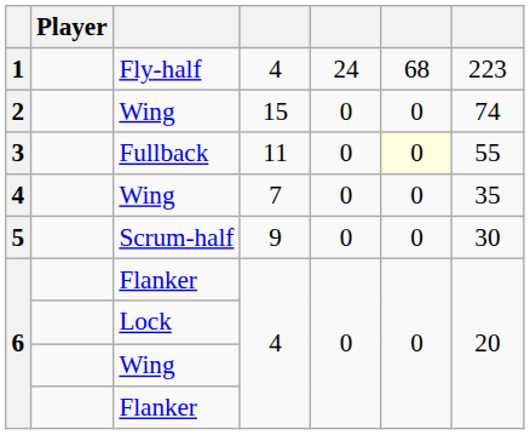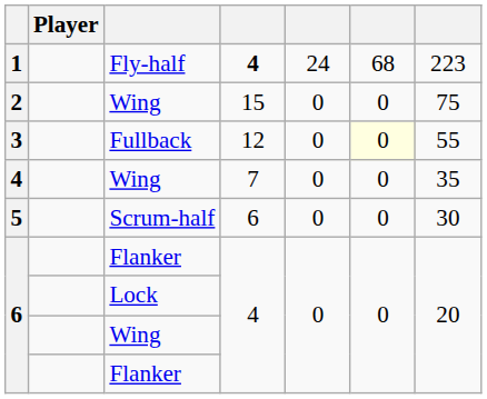 <table class="wikitable" style="font-size:95%;">
 <tr>
 <th></th>
 <th>Player</th>
 <th></th>
 <th width=35></th>
 <th width=35></th>
 <th width=35></th>
 <th width=35></th>
 </tr>
 <tr>
 <th align=center>1</th>
 <td> </td>
 <td align=left><a href='#'>Fly-half</a></td>
-<td align=center>4</td>
+<td align=center><strong>4</strong></td>
 <td align=center>24</td>
 <td align=center>68</td>
 <td align=center>223</td>
 </tr>
 <tr>
 <th align=center>2</th>
 <td> </td>
 <td align=left><a href='#'>Wing</a></td>
 <td align=center>15</td>
 <td align=center>0</td>
 <td align=center>0</td>
-<td align=center>74</td>
+<td align=center>75</td>
 </tr>
 <tr>
 <th align=center>3</th>
 <td> </td>
 <td align=left><a href='#'>Fullback</a></td>
-<td align=center>11</td>
+<td align=center>12</td>
 <td align=center>0</td>
 <td align=center style="background: lightyellow;">0</td>
 <td align=center>55</td>
 </tr>
 <tr>
 <th align=center>4</th>
 <td> </td>
 <td align=left><a href='#'>Wing</a></td>
 <td align=center>7</td>
 <td align=center>0</td>
 <td align=center>0</td>
 <td align=center>35</td>
 </tr>
 <tr>
 <th align=center>5</th>
 <td> </td>
 <td align=left><a href='#'>Scrum-half</a></td>
-<td align=center>9</td>
+<td align=center>6</td>
 <td align=center>0</td>
 <td align=center>0</td>
 <td align=center>30</td>
 </tr>
 <tr>
 <th align=center rowspan="4">6</th>
 <td> </td>
 <td align=left><a href='#'>Flanker</a></td>
 <td align=center rowspan="4">4</td>
 <td align=center rowspan="4">0</td>
 <td align=center rowspan="4">0</td>
 <td align=center rowspan="4">20</td>
 </tr>
 <tr>
 <td> </td>
 <td align=left><a href='#'>Lock</a></td>
 </tr>
 <tr>
 <td> </td>
 <td align=left><a href='#'>Wing</a></td>
 </tr>
 <tr>
 <td> </td>
 <td align=left><a href='#'>Flanker</a></td>
 </tr>
 </table>
